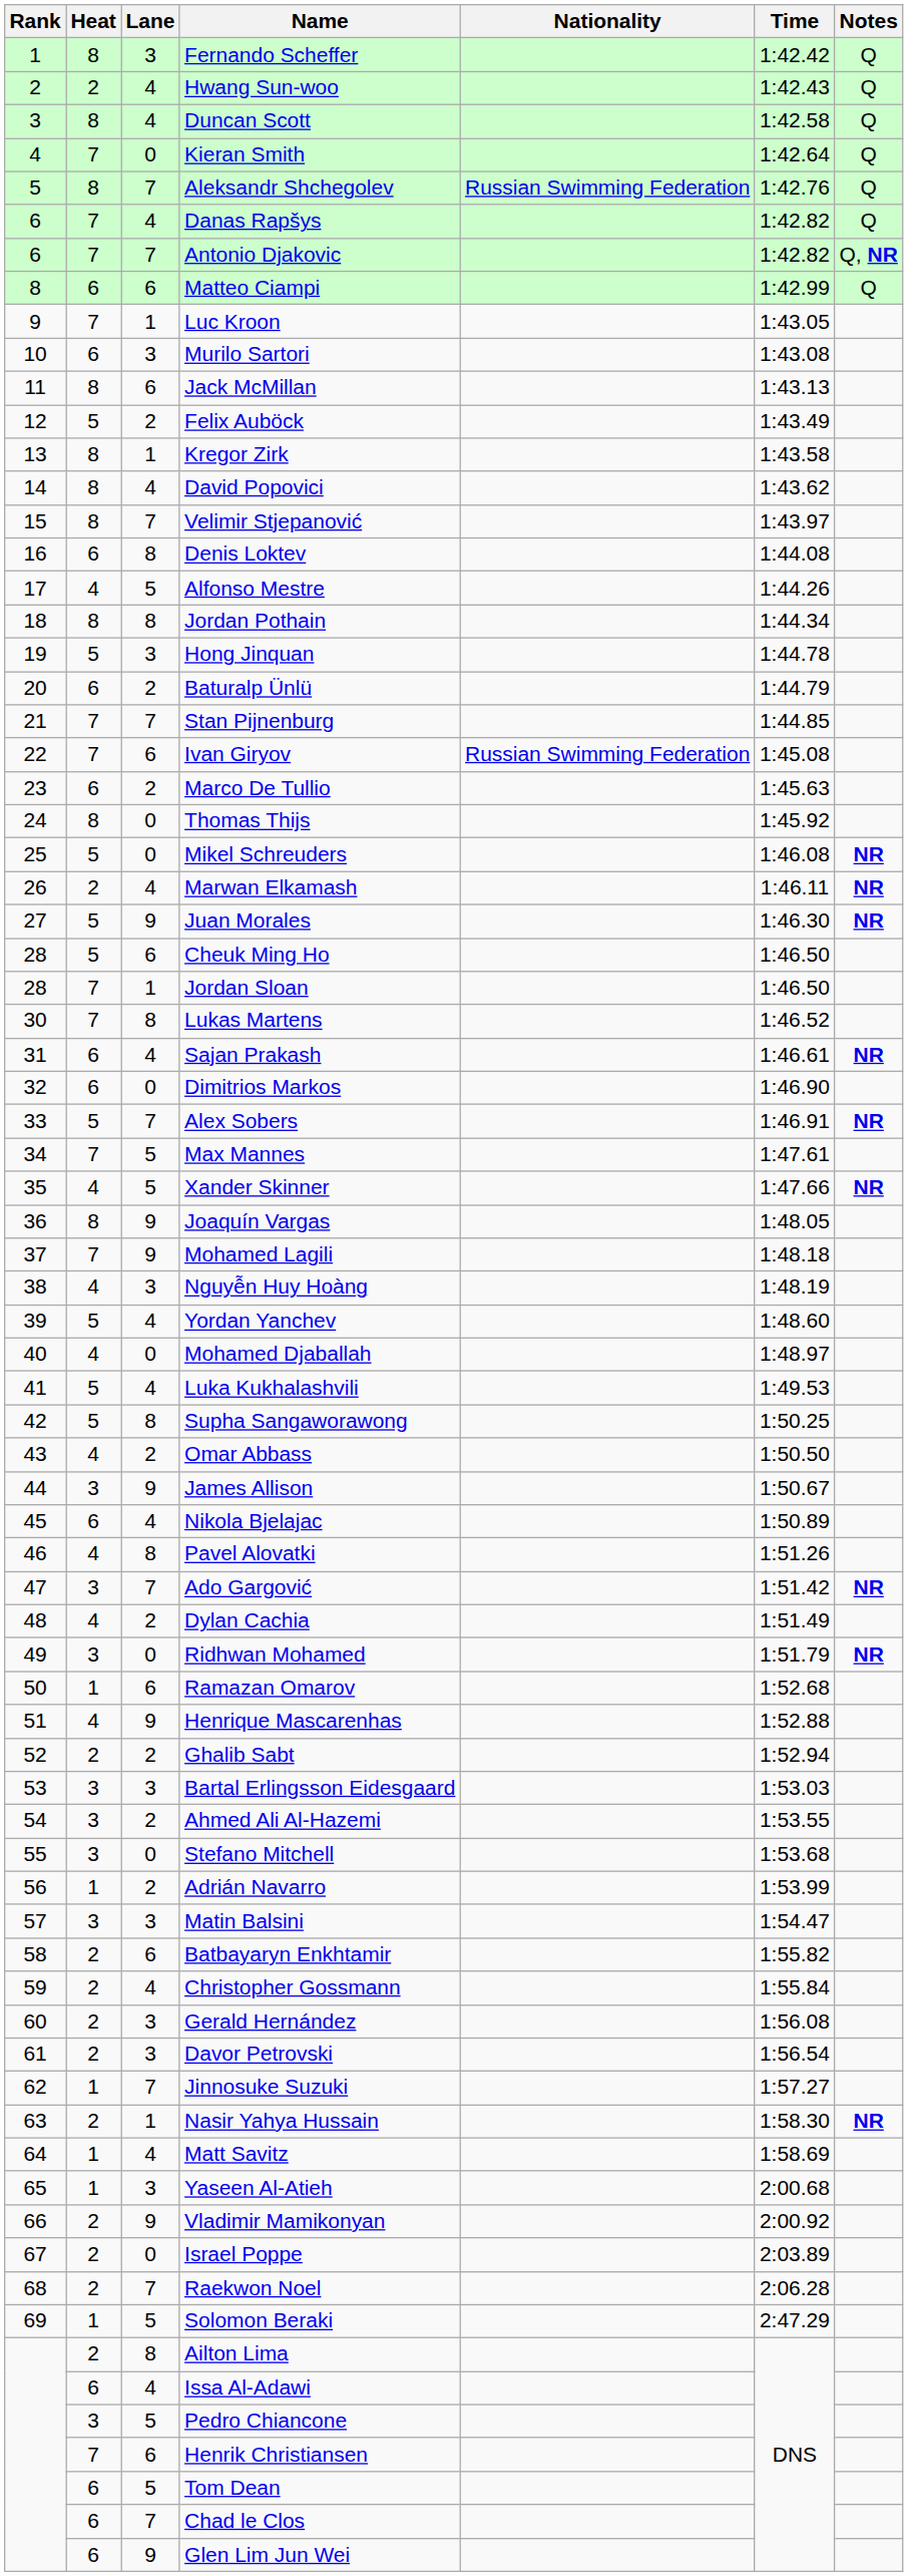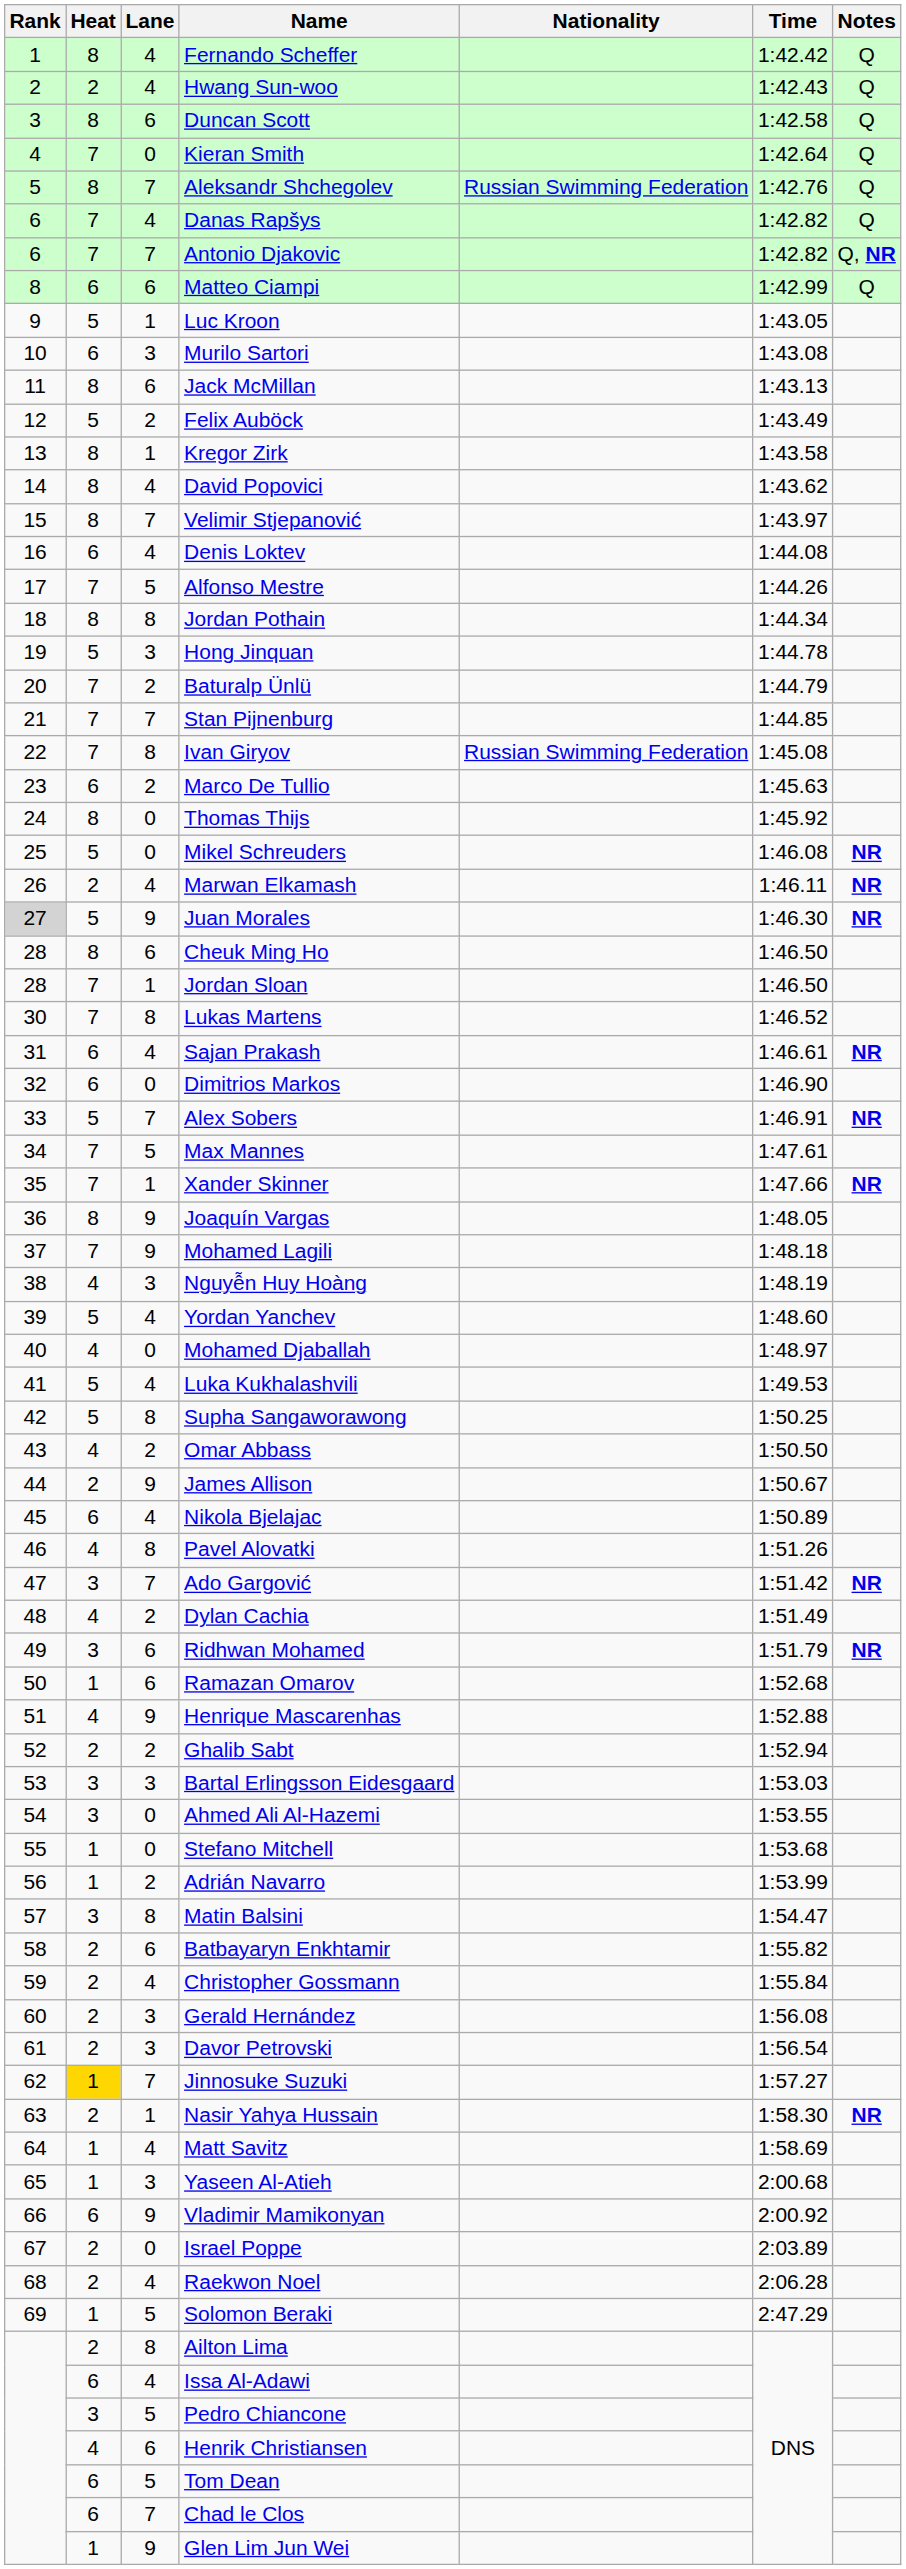 <table class="wikitable sortable" style="text-align:center">
 <tr>
 <th>Rank</th>
 <th>Heat</th>
 <th>Lane</th>
 <th>Name</th>
 <th>Nationality</th>
 <th>Time</th>
 <th>Notes</th>
 </tr>
 <tr bgcolor=ccffcc>
 <td>1</td>
 <td>8</td>
-<td>3</td>
+<td>4</td>
 <td align=left><a href='#'>Fernando Scheffer</a></td>
 <td align=left></td>
 <td>1:42.42</td>
 <td>Q</td>
 </tr>
 <tr bgcolor=ccffcc>
 <td>2</td>
 <td>2</td>
 <td>4</td>
 <td align=left><a href='#'>Hwang Sun-woo</a></td>
 <td align=left></td>
 <td>1:42.43</td>
 <td>Q</td>
 </tr>
 <tr bgcolor=ccffcc>
 <td>3</td>
 <td>8</td>
-<td>4</td>
+<td>6</td>
 <td align=left><a href='#'>Duncan Scott</a></td>
 <td align=left></td>
 <td>1:42.58</td>
 <td>Q</td>
 </tr>
 <tr bgcolor=ccffcc>
 <td>4</td>
 <td>7</td>
 <td>0</td>
 <td align=left><a href='#'>Kieran Smith</a></td>
 <td align=left></td>
 <td>1:42.64</td>
 <td>Q</td>
 </tr>
 <tr bgcolor=ccffcc>
 <td>5</td>
 <td>8</td>
 <td>7</td>
 <td align=left><a href='#'>Aleksandr Shchegolev</a></td>
 <td align=left><a href='#'>Russian Swimming Federation</a></td>
 <td>1:42.76</td>
 <td>Q</td>
 </tr>
 <tr bgcolor=ccffcc>
 <td>6</td>
 <td>7</td>
 <td>4</td>
 <td align=left><a href='#'>Danas Rapšys</a></td>
 <td align=left></td>
 <td>1:42.82</td>
 <td>Q</td>
 </tr>
 <tr bgcolor=ccffcc>
 <td>6</td>
 <td>7</td>
 <td>7</td>
 <td align=left><a href='#'>Antonio Djakovic</a></td>
 <td align=left></td>
 <td>1:42.82</td>
 <td>Q, <strong><a href='#'>NR</a></strong></td>
 </tr>
 <tr bgcolor=ccffcc>
 <td>8</td>
 <td>6</td>
 <td>6</td>
 <td align=left><a href='#'>Matteo Ciampi</a></td>
 <td align=left></td>
 <td>1:42.99</td>
 <td>Q</td>
 </tr>
 <tr>
 <td>9</td>
-<td>7</td>
+<td>5</td>
 <td>1</td>
 <td align=left><a href='#'>Luc Kroon</a></td>
 <td align=left></td>
 <td>1:43.05</td>
 <td></td>
 </tr>
 <tr>
 <td>10</td>
 <td>6</td>
 <td>3</td>
 <td align=left><a href='#'>Murilo Sartori</a></td>
 <td align=left></td>
 <td>1:43.08</td>
 <td></td>
 </tr>
 <tr>
 <td>11</td>
 <td>8</td>
 <td>6</td>
 <td align=left><a href='#'>Jack McMillan</a></td>
 <td align=left></td>
 <td>1:43.13</td>
 <td></td>
 </tr>
 <tr>
 <td>12</td>
 <td>5</td>
 <td>2</td>
 <td align=left><a href='#'>Felix Auböck</a></td>
 <td align=left></td>
 <td>1:43.49</td>
 <td></td>
 </tr>
 <tr>
 <td>13</td>
 <td>8</td>
 <td>1</td>
 <td align=left><a href='#'>Kregor Zirk</a></td>
 <td align=left></td>
 <td>1:43.58</td>
 <td></td>
 </tr>
 <tr>
 <td>14</td>
 <td>8</td>
 <td>4</td>
 <td align=left><a href='#'>David Popovici</a></td>
 <td align=left></td>
 <td>1:43.62</td>
 <td></td>
 </tr>
 <tr>
 <td>15</td>
 <td>8</td>
 <td>7</td>
 <td align=left><a href='#'>Velimir Stjepanović</a></td>
 <td align=left></td>
 <td>1:43.97</td>
 <td></td>
 </tr>
 <tr>
 <td>16</td>
 <td>6</td>
-<td>8</td>
+<td>4</td>
 <td align=left><a href='#'>Denis Loktev</a></td>
 <td align=left></td>
 <td>1:44.08</td>
 <td></td>
 </tr>
 <tr>
 <td>17</td>
-<td>4</td>
+<td>7</td>
 <td>5</td>
 <td align=left><a href='#'>Alfonso Mestre</a></td>
 <td align=left></td>
 <td>1:44.26</td>
 <td></td>
 </tr>
 <tr>
 <td>18</td>
 <td>8</td>
 <td>8</td>
 <td align=left><a href='#'>Jordan Pothain</a></td>
 <td align=left></td>
 <td>1:44.34</td>
 <td></td>
 </tr>
 <tr>
 <td>19</td>
 <td>5</td>
 <td>3</td>
 <td align=left><a href='#'>Hong Jinquan</a></td>
 <td align=left></td>
 <td>1:44.78</td>
 <td></td>
 </tr>
 <tr>
 <td>20</td>
-<td>6</td>
+<td>7</td>
 <td>2</td>
 <td align=left><a href='#'>Baturalp Ünlü</a></td>
 <td align=left></td>
 <td>1:44.79</td>
 <td></td>
 </tr>
 <tr>
 <td>21</td>
 <td>7</td>
 <td>7</td>
 <td align=left><a href='#'>Stan Pijnenburg</a></td>
 <td align=left></td>
 <td>1:44.85</td>
 <td></td>
 </tr>
 <tr>
 <td>22</td>
 <td>7</td>
-<td>6</td>
+<td>8</td>
 <td align=left><a href='#'>Ivan Giryov</a></td>
 <td align=left> <a href='#'>Russian Swimming Federation</a></td>
 <td>1:45.08</td>
 <td></td>
 </tr>
 <tr>
 <td>23</td>
 <td>6</td>
 <td>2</td>
 <td align=left><a href='#'>Marco De Tullio</a></td>
 <td align=left></td>
 <td>1:45.63</td>
 <td></td>
 </tr>
 <tr>
 <td>24</td>
 <td>8</td>
 <td>0</td>
 <td align=left><a href='#'>Thomas Thijs</a></td>
 <td align=left></td>
 <td>1:45.92</td>
 <td></td>
 </tr>
 <tr>
 <td>25</td>
 <td>5</td>
 <td>0</td>
 <td align=left><a href='#'>Mikel Schreuders</a></td>
 <td align=left></td>
 <td>1:46.08</td>
 <td><strong><a href='#'>NR</a></strong></td>
 </tr>
 <tr>
 <td>26</td>
 <td>2</td>
 <td>4</td>
 <td align=left><a href='#'>Marwan Elkamash</a></td>
 <td align=left></td>
 <td>1:46.11</td>
 <td><strong><a href='#'>NR</a></strong></td>
 </tr>
 <tr>
-<td>27</td>
+<td style="background: lightgrey;">27</td>
 <td>5</td>
 <td>9</td>
 <td align=left><a href='#'>Juan Morales</a></td>
 <td align=left></td>
 <td>1:46.30</td>
 <td><strong><a href='#'>NR</a></strong></td>
 </tr>
 <tr>
 <td>28</td>
-<td>5</td>
+<td>8</td>
 <td>6</td>
 <td align=left><a href='#'>Cheuk Ming Ho</a></td>
 <td align=left></td>
 <td>1:46.50</td>
 <td></td>
 </tr>
 <tr>
 <td>28</td>
 <td>7</td>
 <td>1</td>
 <td align=left><a href='#'>Jordan Sloan</a></td>
 <td align=left></td>
 <td>1:46.50</td>
 <td></td>
 </tr>
 <tr>
 <td>30</td>
 <td>7</td>
 <td>8</td>
 <td align=left><a href='#'>Lukas Martens</a></td>
 <td align=left></td>
 <td>1:46.52</td>
 <td></td>
 </tr>
 <tr>
 <td>31</td>
 <td>6</td>
 <td>4</td>
 <td align=left><a href='#'>Sajan Prakash</a></td>
 <td align=left></td>
 <td>1:46.61</td>
 <td><strong><a href='#'>NR</a></strong></td>
 </tr>
 <tr>
 <td>32</td>
 <td>6</td>
 <td>0</td>
 <td align=left><a href='#'>Dimitrios Markos</a></td>
 <td align=left></td>
 <td>1:46.90</td>
 <td></td>
 </tr>
 <tr>
 <td>33</td>
 <td>5</td>
 <td>7</td>
 <td align=left><a href='#'>Alex Sobers</a></td>
 <td align=left></td>
 <td>1:46.91</td>
 <td><strong><a href='#'>NR</a></strong></td>
 </tr>
 <tr>
 <td>34</td>
 <td>7</td>
 <td>5</td>
 <td align=left><a href='#'>Max Mannes</a></td>
 <td align=left></td>
 <td>1:47.61</td>
 <td></td>
 </tr>
 <tr>
 <td>35</td>
-<td>4</td>
-<td>5</td>
+<td>7</td>
+<td>1</td>
 <td align=left><a href='#'>Xander Skinner</a></td>
 <td align=left></td>
 <td>1:47.66</td>
 <td><strong><a href='#'>NR</a></strong></td>
 </tr>
 <tr>
 <td>36</td>
 <td>8</td>
 <td>9</td>
 <td align=left><a href='#'>Joaquín Vargas</a></td>
 <td align=left></td>
 <td>1:48.05</td>
 <td></td>
 </tr>
 <tr>
 <td>37</td>
 <td>7</td>
 <td>9</td>
 <td align=left><a href='#'>Mohamed Lagili</a></td>
 <td align=left></td>
 <td>1:48.18</td>
 <td></td>
 </tr>
 <tr>
 <td>38</td>
 <td>4</td>
 <td>3</td>
 <td align=left><a href='#'>Nguyễn Huy Hoàng</a></td>
 <td align=left></td>
 <td>1:48.19</td>
 <td></td>
 </tr>
 <tr>
 <td>39</td>
 <td>5</td>
 <td>4</td>
 <td align=left><a href='#'>Yordan Yanchev</a></td>
 <td align=left></td>
 <td>1:48.60</td>
 <td></td>
 </tr>
 <tr>
 <td>40</td>
 <td>4</td>
 <td>0</td>
 <td align=left><a href='#'>Mohamed Djaballah</a></td>
 <td align=left></td>
 <td>1:48.97</td>
 <td></td>
 </tr>
 <tr>
 <td>41</td>
 <td>5</td>
 <td>4</td>
 <td align=left><a href='#'>Luka Kukhalashvili</a></td>
 <td align=left></td>
 <td>1:49.53</td>
 <td></td>
 </tr>
 <tr>
 <td>42</td>
 <td>5</td>
 <td>8</td>
 <td align=left><a href='#'>Supha Sangaworawong</a></td>
 <td align=left></td>
 <td>1:50.25</td>
 <td></td>
 </tr>
 <tr>
 <td>43</td>
 <td>4</td>
 <td>2</td>
 <td align=left><a href='#'>Omar Abbass</a></td>
 <td align=left></td>
 <td>1:50.50</td>
 <td></td>
 </tr>
 <tr>
 <td>44</td>
-<td>3</td>
+<td>2</td>
 <td>9</td>
 <td align=left><a href='#'>James Allison</a></td>
 <td align=left></td>
 <td>1:50.67</td>
 <td></td>
 </tr>
 <tr>
 <td>45</td>
 <td>6</td>
 <td>4</td>
 <td align=left><a href='#'>Nikola Bjelajac</a></td>
 <td align=left></td>
 <td>1:50.89</td>
 <td></td>
 </tr>
 <tr>
 <td>46</td>
 <td>4</td>
 <td>8</td>
 <td align=left><a href='#'>Pavel Alovatki</a></td>
 <td align=left></td>
 <td>1:51.26</td>
 <td></td>
 </tr>
 <tr>
 <td>47</td>
 <td>3</td>
 <td>7</td>
 <td align=left><a href='#'>Ado Gargović</a></td>
 <td align=left></td>
 <td>1:51.42</td>
 <td><strong><a href='#'>NR</a></strong></td>
 </tr>
 <tr>
 <td>48</td>
 <td>4</td>
 <td>2</td>
 <td align=left><a href='#'>Dylan Cachia</a></td>
 <td align=left></td>
 <td>1:51.49</td>
 <td></td>
 </tr>
 <tr>
 <td>49</td>
 <td>3</td>
-<td>0</td>
+<td>6</td>
 <td align=left><a href='#'>Ridhwan Mohamed</a></td>
 <td align=left></td>
 <td>1:51.79</td>
 <td><strong><a href='#'>NR</a></strong></td>
 </tr>
 <tr>
 <td>50</td>
 <td>1</td>
 <td>6</td>
 <td align=left><a href='#'>Ramazan Omarov</a></td>
 <td align=left></td>
 <td>1:52.68</td>
 <td></td>
 </tr>
 <tr>
 <td>51</td>
 <td>4</td>
 <td>9</td>
 <td align=left><a href='#'>Henrique Mascarenhas</a></td>
 <td align=left></td>
 <td>1:52.88</td>
 <td></td>
 </tr>
 <tr>
 <td>52</td>
 <td>2</td>
 <td>2</td>
 <td align=left><a href='#'>Ghalib Sabt</a></td>
 <td align=left></td>
 <td>1:52.94</td>
 <td></td>
 </tr>
 <tr>
 <td>53</td>
 <td>3</td>
 <td>3</td>
 <td align=left><a href='#'>Bartal Erlingsson Eidesgaard</a></td>
 <td align=left></td>
 <td>1:53.03</td>
 <td></td>
 </tr>
 <tr>
 <td>54</td>
 <td>3</td>
-<td>2</td>
+<td>0</td>
 <td align=left><a href='#'>Ahmed Ali Al-Hazemi</a></td>
 <td align=left></td>
 <td>1:53.55</td>
 <td></td>
 </tr>
 <tr>
 <td>55</td>
-<td>3</td>
+<td>1</td>
 <td>0</td>
 <td align=left><a href='#'>Stefano Mitchell</a></td>
 <td align=left></td>
 <td>1:53.68</td>
 <td></td>
 </tr>
 <tr>
 <td>56</td>
 <td>1</td>
 <td>2</td>
 <td align=left><a href='#'>Adrián Navarro</a></td>
 <td align=left></td>
 <td>1:53.99</td>
 <td></td>
 </tr>
 <tr>
 <td>57</td>
 <td>3</td>
-<td>3</td>
+<td>8</td>
 <td align=left><a href='#'>Matin Balsini</a></td>
 <td align=left></td>
 <td>1:54.47</td>
 <td></td>
 </tr>
 <tr>
 <td>58</td>
 <td>2</td>
 <td>6</td>
 <td align=left><a href='#'>Batbayaryn Enkhtamir</a></td>
 <td align=left></td>
 <td>1:55.82</td>
 <td></td>
 </tr>
 <tr>
 <td>59</td>
 <td>2</td>
 <td>4</td>
 <td align=left><a href='#'>Christopher Gossmann</a></td>
 <td align=left></td>
 <td>1:55.84</td>
 <td></td>
 </tr>
 <tr>
 <td>60</td>
 <td>2</td>
 <td>3</td>
 <td align=left><a href='#'>Gerald Hernández</a></td>
 <td align=left></td>
 <td>1:56.08</td>
 <td></td>
 </tr>
 <tr>
 <td>61</td>
 <td>2</td>
 <td>3</td>
 <td align=left><a href='#'>Davor Petrovski</a></td>
 <td align=left></td>
 <td>1:56.54</td>
 <td></td>
 </tr>
 <tr>
 <td>62</td>
-<td>1</td>
+<td style="background: gold;">1</td>
 <td>7</td>
 <td align=left><a href='#'>Jinnosuke Suzuki</a></td>
 <td align=left></td>
 <td>1:57.27</td>
 <td></td>
 </tr>
 <tr>
 <td>63</td>
 <td>2</td>
 <td>1</td>
 <td align=left><a href='#'>Nasir Yahya Hussain</a></td>
 <td align=left></td>
 <td>1:58.30</td>
 <td><strong><a href='#'>NR</a></strong></td>
 </tr>
 <tr>
 <td>64</td>
 <td>1</td>
 <td>4</td>
 <td align=left><a href='#'>Matt Savitz</a></td>
 <td align=left></td>
 <td>1:58.69</td>
 <td></td>
 </tr>
 <tr>
 <td>65</td>
 <td>1</td>
 <td>3</td>
 <td align=left><a href='#'>Yaseen Al-Atieh</a></td>
 <td align=left></td>
 <td>2:00.68</td>
 <td></td>
 </tr>
 <tr>
 <td>66</td>
-<td>2</td>
+<td>6</td>
 <td>9</td>
 <td align=left><a href='#'>Vladimir Mamikonyan</a></td>
 <td align=left></td>
 <td>2:00.92</td>
 <td></td>
 </tr>
 <tr>
 <td>67</td>
 <td>2</td>
 <td>0</td>
 <td align=left><a href='#'>Israel Poppe</a></td>
 <td align=left></td>
 <td>2:03.89</td>
 <td></td>
 </tr>
 <tr>
 <td>68</td>
 <td>2</td>
-<td>7</td>
+<td>4</td>
 <td align=left><a href='#'>Raekwon Noel</a></td>
 <td align=left></td>
 <td>2:06.28</td>
 <td></td>
 </tr>
 <tr>
 <td>69</td>
 <td>1</td>
 <td>5</td>
 <td align=left><a href='#'>Solomon Beraki</a></td>
 <td align=left></td>
 <td>2:47.29</td>
 <td></td>
 </tr>
 <tr>
 <td rowspan=7></td>
 <td>2</td>
 <td>8</td>
 <td align=left><a href='#'>Ailton Lima</a></td>
 <td align=left></td>
 <td rowspan=7>DNS</td>
 <td></td>
 </tr>
 <tr>
 <td>6</td>
 <td>4</td>
 <td align=left><a href='#'>Issa Al-Adawi</a></td>
 <td align=left></td>
 <td></td>
 </tr>
 <tr>
 <td>3</td>
 <td>5</td>
 <td align=left><a href='#'>Pedro Chiancone</a></td>
 <td align=left></td>
 <td></td>
 </tr>
 <tr>
-<td>7</td>
+<td>4</td>
 <td>6</td>
 <td align=left><a href='#'>Henrik Christiansen</a></td>
 <td align=left></td>
 <td></td>
 </tr>
 <tr>
 <td>6</td>
 <td>5</td>
 <td align=left><a href='#'>Tom Dean</a></td>
 <td align=left></td>
 <td></td>
 </tr>
 <tr>
 <td>6</td>
 <td>7</td>
 <td align=left><a href='#'>Chad le Clos</a></td>
 <td align=left></td>
 <td></td>
 </tr>
 <tr>
-<td>6</td>
+<td>1</td>
 <td>9</td>
 <td align=left><a href='#'>Glen Lim Jun Wei</a></td>
 <td align=left></td>
 <td></td>
 </tr>
 </table>
